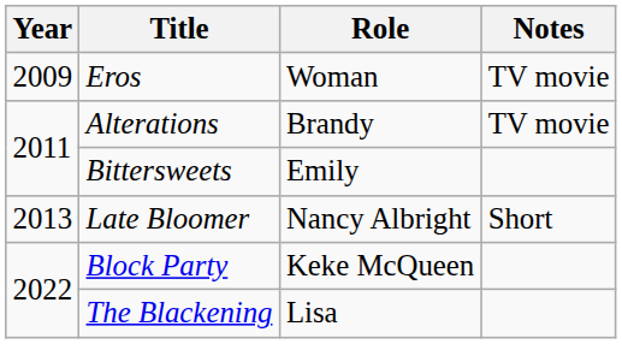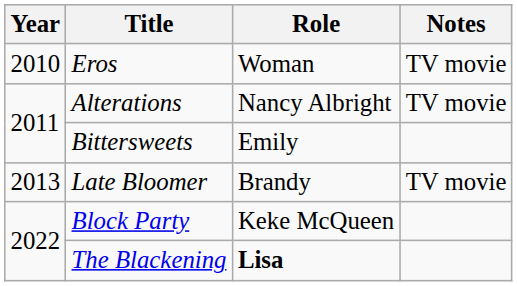 <table class="wikitable sortable">
 <tr>
 <th>Year</th>
 <th>Title</th>
 <th>Role</th>
 <th class="unsortable">Notes</th>
 </tr>
 <tr>
-<td>2009</td>
+<td>2010</td>
 <td><em>Eros</em></td>
 <td>Woman</td>
 <td>TV movie</td>
 </tr>
 <tr>
 <td rowspan="2">2011</td>
 <td><em>Alterations</em></td>
-<td>Brandy</td>
+<td>Nancy Albright</td>
 <td>TV movie</td>
 </tr>
 <tr>
 <td><em>Bittersweets</em></td>
 <td>Emily</td>
 <td></td>
 </tr>
 <tr>
 <td>2013</td>
 <td><em>Late Bloomer</em></td>
-<td>Nancy Albright</td>
-<td>Short</td>
+<td>Brandy</td>
+<td>TV movie</td>
 </tr>
 <tr>
 <td rowspan="2">2022</td>
 <td><em><a href='#'>Block Party</a></em></td>
 <td>Keke McQueen</td>
 <td></td>
 </tr>
 <tr>
 <td><em><a href='#'>The Blackening</a></em></td>
-<td>Lisa</td>
+<td><strong>Lisa</strong></td>
 <td></td>
 </tr>
 </table>
